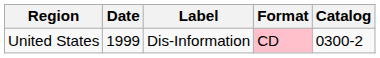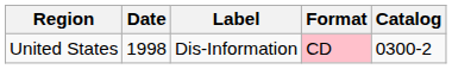 <table class="wikitable">
 <tr>
 <th>Region</th>
 <th>Date</th>
 <th>Label</th>
 <th>Format</th>
 <th>Catalog</th>
 </tr>
 <tr>
 <td>United States</td>
-<td>1999</td>
+<td>1998</td>
 <td>Dis-Information</td>
 <td style="background: pink;">CD</td>
 <td>0300-2</td>
 </tr>
 </table>
